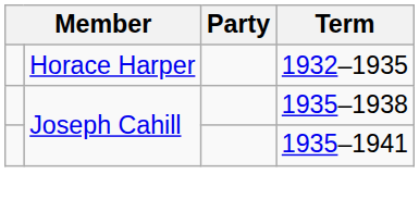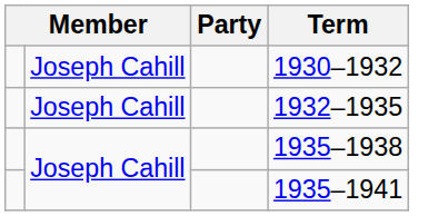 <table class="wikitable">
 <tr>
 <th colspan="2">Member</th>
 <th>Party</th>
 <th>Term</th>
 </tr>
 <tr>
 <td> </td>
-<td><a href='#'>Horace Harper</a></td>
+<td><a href='#'>Joseph Cahill</a></td>
+<td></td>
+<td><a href='#'>1930</a>–1932</td>
+</tr>
+<tr>
+<td> </td>
+<td><a href='#'>Joseph Cahill</a></td>
 <td></td>
 <td><a href='#'>1932</a>–1935</td>
 </tr>
 <tr>
 <td> </td>
 <td rowspan="2"><a href='#'>Joseph Cahill</a></td>
 <td></td>
 <td><a href='#'>1935</a>–1938</td>
 </tr>
 <tr>
 <td> </td>
 <td></td>
 <td><a href='#'>1935</a>–1941</td>
 </tr>
 </table>
